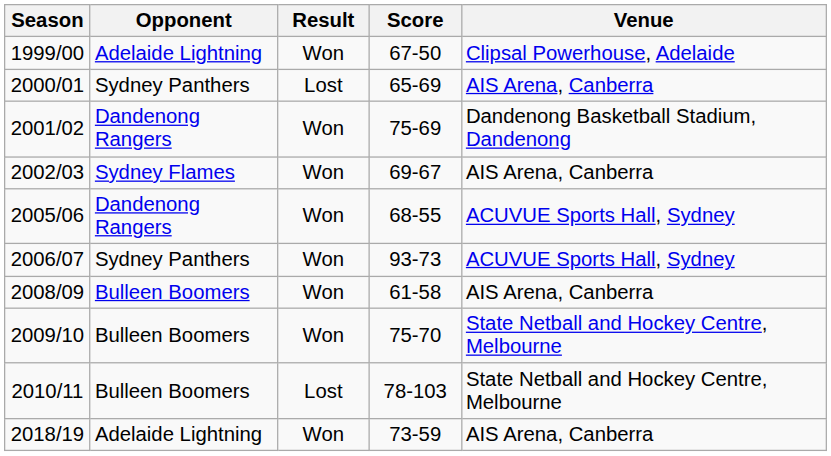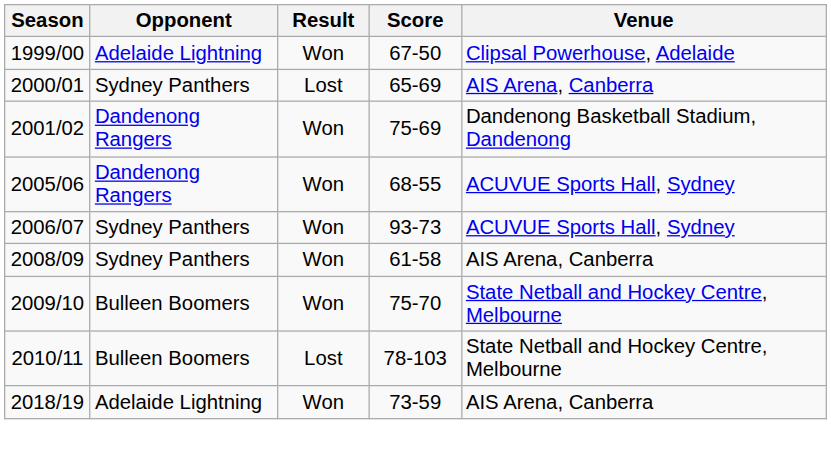 <table class="wikitable">
 <tr>
 <th style="width:60px;">Season</th>
 <th style="width:140px;">Opponent</th>
 <th style="width:65px;">Result</th>
 <th style="width:65px;">Score</th>
 <th style="width:280px;">Venue</th>
 </tr>
 <tr>
 <td style="text-align:center;">1999/00</td>
 <td><a href='#'>Adelaide Lightning</a></td>
 <td style="text-align:center;">Won</td>
 <td style="text-align:center;">67-50</td>
 <td><a href='#'>Clipsal Powerhouse</a>, <a href='#'>Adelaide</a></td>
 </tr>
 <tr>
 <td style="text-align:center;">2000/01</td>
 <td>Sydney Panthers</td>
 <td style="text-align:center;">Lost</td>
 <td style="text-align:center;">65-69</td>
 <td><a href='#'>AIS Arena</a>, <a href='#'>Canberra</a></td>
 </tr>
 <tr>
 <td style="text-align:center;">2001/02</td>
 <td><a href='#'>Dandenong Rangers</a></td>
 <td style="text-align:center;">Won</td>
 <td style="text-align:center;">75-69</td>
 <td>Dandenong Basketball Stadium, <a href='#'>Dandenong</a></td>
 </tr>
 <tr>
-<td style="text-align:center;">2002/03</td>
-<td><a href='#'>Sydney Flames</a></td>
-<td style="text-align:center;">Won</td>
-<td style="text-align:center;">69-67</td>
-<td>AIS Arena, Canberra</td>
-</tr>
-<tr>
 <td style="text-align:center;">2005/06</td>
 <td><a href='#'>Dandenong Rangers</a></td>
 <td style="text-align:center;">Won</td>
 <td style="text-align:center;">68-55</td>
 <td><a href='#'>ACUVUE Sports Hall</a>, <a href='#'>Sydney</a></td>
 </tr>
 <tr>
 <td style="text-align:center;">2006/07</td>
 <td>Sydney Panthers</td>
 <td style="text-align:center;">Won</td>
 <td style="text-align:center;">93-73</td>
 <td><a href='#'>ACUVUE Sports Hall</a>, <a href='#'>Sydney</a></td>
 </tr>
 <tr>
 <td style="text-align:center;">2008/09</td>
-<td><a href='#'>Bulleen Boomers</a></td>
+<td>Sydney Panthers</td>
 <td style="text-align:center;">Won</td>
 <td style="text-align:center;">61-58</td>
 <td>AIS Arena, Canberra</td>
 </tr>
 <tr>
 <td style="text-align:center;">2009/10</td>
 <td>Bulleen Boomers</td>
 <td style="text-align:center;">Won</td>
 <td style="text-align:center;">75-70</td>
 <td><a href='#'>State Netball and Hockey Centre</a>, <a href='#'>Melbourne</a></td>
 </tr>
 <tr>
 <td style="text-align:center;">2010/11</td>
 <td>Bulleen Boomers</td>
 <td style="text-align:center;">Lost</td>
 <td style="text-align:center;">78-103</td>
 <td>State Netball and Hockey Centre, Melbourne</td>
 </tr>
 <tr>
 <td style="text-align:center;">2018/19</td>
 <td>Adelaide Lightning</td>
 <td style="text-align:center;">Won</td>
 <td style="text-align:center;">73-59</td>
 <td>AIS Arena, Canberra</td>
 </tr>
 </table>
